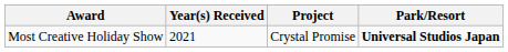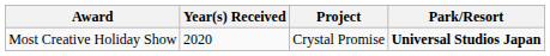 <table class="wikitable">
 <tr>
 <th>Award</th>
 <th>Year(s) Received</th>
 <th>Project</th>
 <th>Park/Resort</th>
 </tr>
 <tr>
 <td>Most Creative Holiday Show</td>
-<td>2021</td>
+<td>2020</td>
 <td>Crystal Promise</td>
 <td><strong>Universal Studios Japan</strong></td>
 </tr>
 </table>
